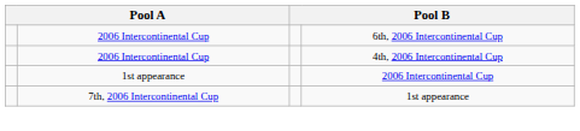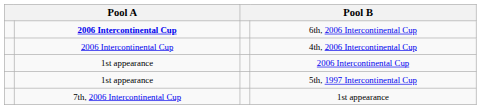 <table class="wikitable">
 <tr>
 <th colspan=2 width=350>Pool A</th>
 <th colspan=2 width=350>Pool B</th>
 </tr>
 <tr align=center>
 <td></td>
-<td><small> <a href='#'>2006 Intercontinental Cup</a></small></td>
+<td><strong><small> <a href='#'>2006 Intercontinental Cup</a></small></strong></td>
 <td></td>
 <td><small>6th, <a href='#'>2006 Intercontinental Cup</a></small></td>
 </tr>
 <tr align=center>
 <td></td>
 <td><small> <a href='#'>2006 Intercontinental Cup</a></small></td>
 <td></td>
 <td><small>4th, <a href='#'>2006 Intercontinental Cup</a></small></td>
 </tr>
 <tr align=center>
 <td></td>
 <td><small>1st appearance</small></td>
 <td></td>
 <td><small> <a href='#'>2006 Intercontinental Cup</a></small></td>
 </tr>
 <tr align=center>
 <td></td>
+<td><small>1st appearance</small></td>
+<td></td>
+<td><small>5th, <a href='#'>1997 Intercontinental Cup</a></small></td>
+</tr>
+<tr align=center>
+<td></td>
 <td><small>7th, <a href='#'>2006 Intercontinental Cup</a></small></td>
 <td></td>
 <td><small>1st appearance</small></td>
 </tr>
 </table>
